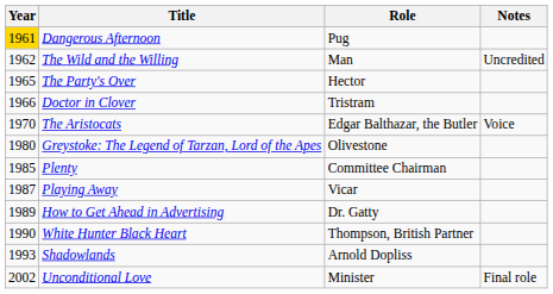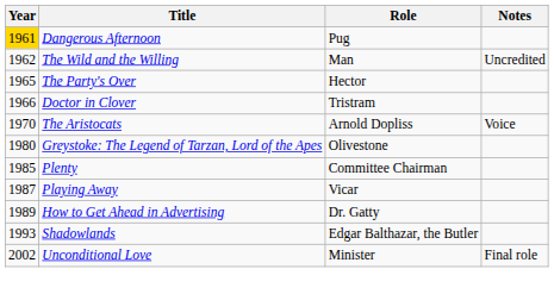 <table class="wikitable">
 <tr>
 <th>Year</th>
 <th>Title</th>
 <th>Role</th>
 <th>Notes</th>
 </tr>
 <tr>
 <td style="background: gold;">1961</td>
 <td><em><a href='#'>Dangerous Afternoon</a></em></td>
 <td>Pug</td>
 <td></td>
 </tr>
 <tr>
 <td>1962</td>
 <td><em><a href='#'>The Wild and the Willing</a></em></td>
 <td>Man</td>
 <td>Uncredited</td>
 </tr>
 <tr>
 <td>1965</td>
 <td><em><a href='#'>The Party's Over</a></em></td>
 <td>Hector</td>
 <td></td>
 </tr>
 <tr>
 <td>1966</td>
 <td><em><a href='#'>Doctor in Clover</a></em></td>
 <td>Tristram</td>
 <td></td>
 </tr>
 <tr>
 <td>1970</td>
 <td><em><a href='#'>The Aristocats</a></em></td>
-<td>Edgar Balthazar, the Butler</td>
+<td>Arnold Dopliss</td>
 <td>Voice</td>
 </tr>
 <tr>
 <td>1980</td>
 <td><em><a href='#'>Greystoke: The Legend of Tarzan, Lord of the Apes</a></em></td>
 <td>Olivestone</td>
 <td></td>
 </tr>
 <tr>
 <td>1985</td>
 <td><em><a href='#'>Plenty</a></em></td>
 <td>Committee Chairman</td>
 <td></td>
 </tr>
 <tr>
 <td>1987</td>
 <td><em><a href='#'>Playing Away</a></em></td>
 <td>Vicar</td>
 <td></td>
 </tr>
 <tr>
 <td>1989</td>
 <td><em><a href='#'>How to Get Ahead in Advertising</a></em></td>
 <td>Dr. Gatty</td>
 <td></td>
 </tr>
 <tr>
-<td>1990</td>
-<td><em><a href='#'>White Hunter Black Heart</a></em></td>
-<td>Thompson, British Partner</td>
-<td></td>
-</tr>
-<tr>
 <td>1993</td>
 <td><em><a href='#'>Shadowlands</a></em></td>
-<td>Arnold Dopliss</td>
+<td>Edgar Balthazar, the Butler</td>
 <td></td>
 </tr>
 <tr>
 <td>2002</td>
 <td><em><a href='#'>Unconditional Love</a></em></td>
 <td>Minister</td>
 <td>Final role</td>
 </tr>
 </table>
